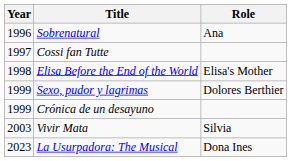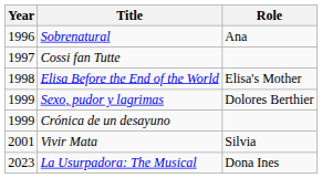 <table class="wikitable">
 <tr>
 <th>Year</th>
 <th>Title</th>
 <th>Role</th>
 </tr>
 <tr>
 <td>1996</td>
 <td><em><a href='#'>Sobrenatural</a></em></td>
 <td>Ana</td>
 </tr>
 <tr>
 <td>1997</td>
 <td><em>Cossi fan Tutte</em></td>
 <td></td>
 </tr>
 <tr>
 <td>1998</td>
 <td><em><a href='#'>Elisa Before the End of the World</a></em></td>
 <td>Elisa's Mother</td>
 </tr>
 <tr>
 <td>1999</td>
 <td><em><a href='#'>Sexo, pudor y lagrimas</a></em></td>
 <td>Dolores Berthier</td>
 </tr>
 <tr>
 <td>1999</td>
 <td><em>Crónica de un desayuno</em></td>
 <td></td>
 </tr>
 <tr>
-<td>2003</td>
+<td>2001</td>
 <td><em>Vivir Mata</em></td>
 <td>Silvia</td>
 </tr>
 <tr>
 <td>2023</td>
 <td><em><a href='#'>La Usurpadora: The Musical</a></em></td>
 <td>Dona Ines</td>
 </tr>
 </table>
